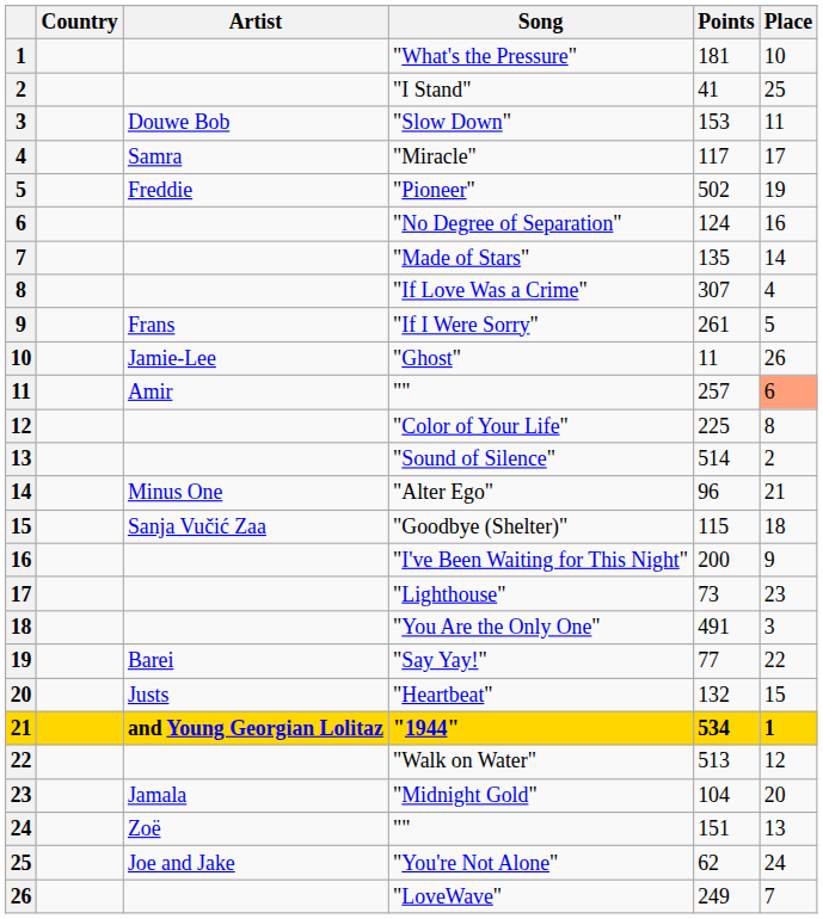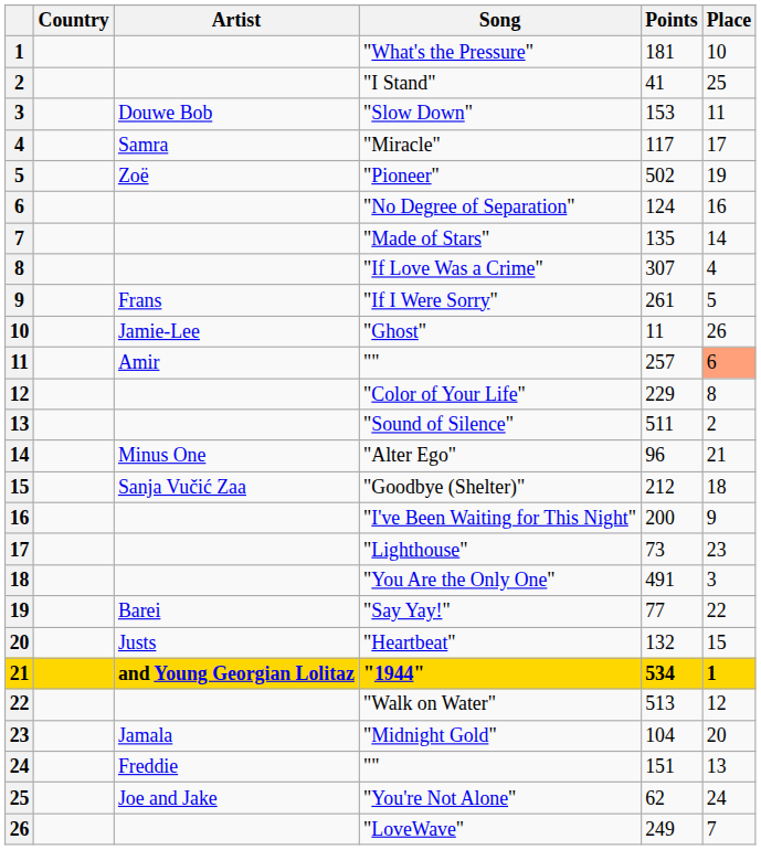 <table class="sortable wikitable plainrowheaders">
 <tr>
 </tr>
 <tr>
 <th scope="col"></th>
 <th scope="col">Country</th>
 <th scope="col">Artist</th>
 <th scope="col">Song</th>
 <th scope="col">Points</th>
 <th scope="col">Place</th>
 </tr>
 <tr>
 <th scope="row" style="text-align:center;">1</th>
 <td></td>
 <td></td>
 <td>"<a href='#'>What's the Pressure</a>"</td>
 <td>181</td>
 <td>10</td>
 </tr>
 <tr>
 <th scope="row" style="text-align:center;">2</th>
 <td></td>
 <td></td>
 <td>"I Stand"</td>
 <td>41</td>
 <td>25</td>
 </tr>
 <tr>
 <th scope="row" style="text-align:center;">3</th>
 <td></td>
 <td><a href='#'>Douwe Bob</a></td>
 <td>"<a href='#'>Slow Down</a>"</td>
 <td>153</td>
 <td>11</td>
 </tr>
 <tr>
 <th scope="row" style="text-align:center;">4</th>
 <td></td>
 <td><a href='#'>Samra</a></td>
 <td>"Miracle"</td>
 <td>117</td>
 <td>17</td>
 </tr>
 <tr>
 <th scope="row" style="text-align:center;">5</th>
 <td></td>
-<td><a href='#'>Freddie</a></td>
+<td><a href='#'>Zoë</a></td>
 <td>"<a href='#'>Pioneer</a>"</td>
 <td>502</td>
 <td>19</td>
 </tr>
 <tr>
 <th scope="row" style="text-align:center;">6</th>
 <td></td>
 <td></td>
 <td>"<a href='#'>No Degree of Separation</a>"</td>
 <td>124</td>
 <td>16</td>
 </tr>
 <tr>
 <th scope="row" style="text-align:center;">7</th>
 <td></td>
 <td></td>
 <td>"<a href='#'>Made of Stars</a>"</td>
 <td>135</td>
 <td>14</td>
 </tr>
 <tr>
 <th scope="row" style="text-align:center;">8</th>
 <td></td>
 <td></td>
 <td>"<a href='#'>If Love Was a Crime</a>"</td>
 <td>307</td>
 <td>4</td>
 </tr>
 <tr>
 <th scope="row" style="text-align:center;">9</th>
 <td></td>
 <td><a href='#'>Frans</a></td>
 <td>"<a href='#'>If I Were Sorry</a>"</td>
 <td>261</td>
 <td>5</td>
 </tr>
 <tr>
 <th scope="row" style="text-align:center;">10</th>
 <td></td>
 <td><a href='#'>Jamie-Lee</a></td>
 <td>"<a href='#'>Ghost</a>"</td>
 <td>11</td>
 <td>26</td>
 </tr>
 <tr>
 <th scope="row" style="text-align:center;">11</th>
 <td></td>
 <td><a href='#'>Amir</a></td>
 <td>""</td>
 <td>257</td>
 <td style="background: lightsalmon;">6</td>
 </tr>
 <tr>
 <th scope="row" style="text-align:center;">12</th>
 <td></td>
 <td></td>
 <td>"<a href='#'>Color of Your Life</a>"</td>
-<td>225</td>
+<td>229</td>
 <td>8</td>
 </tr>
 <tr>
 <th scope="row" style="text-align:center;">13</th>
 <td></td>
 <td></td>
 <td>"<a href='#'>Sound of Silence</a>"</td>
-<td>514</td>
+<td>511</td>
 <td>2</td>
 </tr>
 <tr>
 <th scope="row" style="text-align:center;">14</th>
 <td></td>
 <td><a href='#'>Minus One</a></td>
 <td>"Alter Ego"</td>
 <td>96</td>
 <td>21</td>
 </tr>
 <tr>
 <th scope="row" style="text-align:center;">15</th>
 <td></td>
 <td><a href='#'>Sanja Vučić Zaa</a></td>
 <td>"Goodbye (Shelter)"</td>
-<td>115</td>
+<td>212</td>
 <td>18</td>
 </tr>
 <tr>
 <th scope="row" style="text-align:center;">16</th>
 <td></td>
 <td></td>
 <td>"<a href='#'>I've Been Waiting for This Night</a>"</td>
 <td>200</td>
 <td>9</td>
 </tr>
 <tr>
 <th scope="row" style="text-align:center;">17</th>
 <td></td>
 <td></td>
 <td>"<a href='#'>Lighthouse</a>"</td>
 <td>73</td>
 <td>23</td>
 </tr>
 <tr>
 <th scope="row" style="text-align:center;">18</th>
 <td></td>
 <td></td>
 <td>"<a href='#'>You Are the Only One</a>"</td>
 <td>491</td>
 <td>3</td>
 </tr>
 <tr>
 <th scope="row" style="text-align:center;">19</th>
 <td></td>
 <td><a href='#'>Barei</a></td>
 <td>"<a href='#'>Say Yay!</a>"</td>
 <td>77</td>
 <td>22</td>
 </tr>
 <tr>
 <th scope="row" style="text-align:center;">20</th>
 <td></td>
 <td><a href='#'>Justs</a></td>
 <td>"<a href='#'>Heartbeat</a>"</td>
 <td>132</td>
 <td>15</td>
 </tr>
 <tr style="font-weight:bold; background:gold;">
 <th scope="row" style="text-align:center; font-weight:bold; background:gold;">21</th>
 <td></td>
 <td> and <a href='#'>Young Georgian Lolitaz</a></td>
 <td>"<a href='#'>1944</a>"</td>
 <td>534</td>
 <td>1</td>
 </tr>
 <tr>
 <th scope="row" style="text-align:center;">22</th>
 <td></td>
 <td></td>
 <td>"Walk on Water"</td>
 <td>513</td>
 <td>12</td>
 </tr>
 <tr>
 <th scope="row" style="text-align:center;">23</th>
 <td></td>
 <td><a href='#'>Jamala</a></td>
 <td>"<a href='#'>Midnight Gold</a>"</td>
 <td>104</td>
 <td>20</td>
 </tr>
 <tr>
 <th scope="row" style="text-align:center;">24</th>
 <td></td>
-<td><a href='#'>Zoë</a></td>
+<td><a href='#'>Freddie</a></td>
 <td>""</td>
 <td>151</td>
 <td>13</td>
 </tr>
 <tr>
 <th scope="row" style="text-align:center;">25</th>
 <td></td>
 <td><a href='#'>Joe and Jake</a></td>
 <td>"<a href='#'>You're Not Alone</a>"</td>
 <td>62</td>
 <td>24</td>
 </tr>
 <tr>
 <th scope="row" style="text-align:center;">26</th>
 <td></td>
 <td></td>
 <td>"<a href='#'>LoveWave</a>"</td>
 <td>249</td>
 <td>7</td>
 </tr>
 </table>
